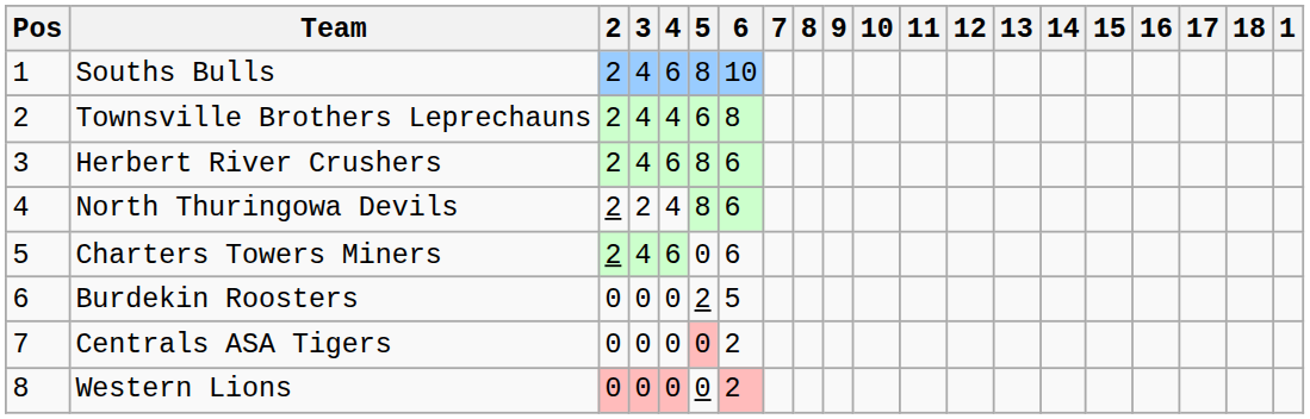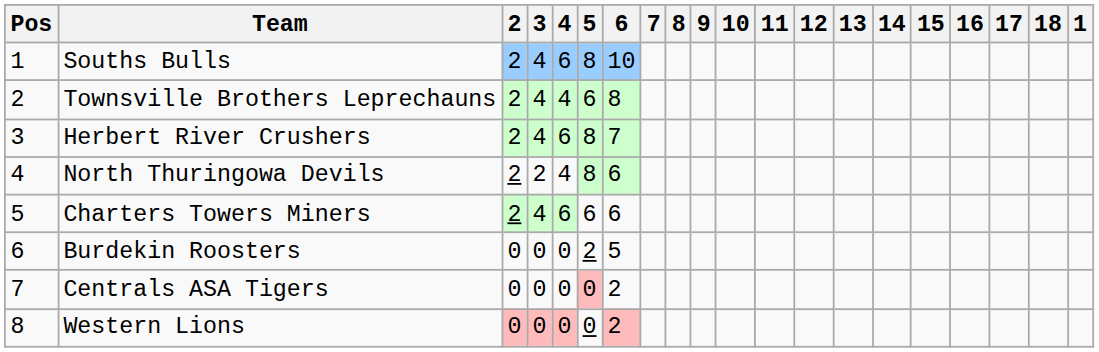 <table class="wikitable">
 <tr>
 <th>Pos</th>
 <th>Team</th>
 <th>2</th>
 <th>3</th>
 <th>4</th>
 <th>5</th>
 <th>6</th>
 <th>7</th>
 <th>8</th>
 <th>9</th>
 <th>10</th>
 <th>11</th>
 <th>12</th>
 <th>13</th>
 <th>14</th>
 <th>15</th>
 <th>16</th>
 <th>17</th>
 <th>18</th>
 <th>1</th>
 </tr>
 <tr>
 <td>1</td>
 <td> Souths Bulls</td>
 <td style="background:#99ccff;">2</td>
 <td style="background:#99ccff;">4</td>
 <td style="background:#99ccff;">6</td>
 <td style="background:#99ccff;">8</td>
 <td style="background:#99ccff;">10</td>
 <td></td>
 <td></td>
 <td></td>
 <td></td>
 <td></td>
 <td></td>
 <td></td>
 <td></td>
 <td></td>
 <td></td>
 <td></td>
 <td></td>
 <td></td>
 </tr>
 <tr>
 <td>2</td>
 <td> Townsville Brothers Leprechauns</td>
 <td style="background:#ccffcc;">2</td>
 <td style="background:#ccffcc;">4</td>
 <td style="background:#ccffcc;">4</td>
 <td style="background:#ccffcc;">6</td>
 <td style="background:#ccffcc;">8</td>
 <td></td>
 <td></td>
 <td></td>
 <td></td>
 <td></td>
 <td></td>
 <td></td>
 <td></td>
 <td></td>
 <td></td>
 <td></td>
 <td></td>
 <td></td>
 </tr>
 <tr>
 <td>3</td>
 <td> Herbert River Crushers</td>
 <td style="background:#ccffcc;">2</td>
 <td style="background:#ccffcc;">4</td>
 <td style="background:#ccffcc;">6</td>
 <td style="background:#ccffcc;">8</td>
-<td style="background:#ccffcc;">6</td>
+<td style="background:#ccffcc;">7</td>
 <td></td>
 <td></td>
 <td></td>
 <td></td>
 <td></td>
 <td></td>
 <td></td>
 <td></td>
 <td></td>
 <td></td>
 <td></td>
 <td></td>
 <td></td>
 </tr>
 <tr>
 <td>4</td>
 <td> North Thuringowa Devils</td>
 <td><u>2</u></td>
 <td>2</td>
 <td>4</td>
 <td style="background:#ccffcc;">8</td>
 <td style="background:#ccffcc;">6</td>
 <td></td>
 <td></td>
 <td></td>
 <td></td>
 <td></td>
 <td></td>
 <td></td>
 <td></td>
 <td></td>
 <td></td>
 <td></td>
 <td></td>
 <td></td>
 </tr>
 <tr>
 <td>5</td>
 <td> Charters Towers Miners</td>
 <td style="background:#ccffcc;"><u>2</u></td>
 <td style="background:#ccffcc;">4</td>
 <td style="background:#ccffcc;">6</td>
-<td>0</td>
+<td>6</td>
 <td>6</td>
 <td></td>
 <td></td>
 <td></td>
 <td></td>
 <td></td>
 <td></td>
 <td></td>
 <td></td>
 <td></td>
 <td></td>
 <td></td>
 <td></td>
 <td></td>
 </tr>
 <tr>
 <td>6</td>
 <td> Burdekin Roosters</td>
 <td>0</td>
 <td>0</td>
 <td>0</td>
 <td><u>2</u></td>
 <td>5</td>
 <td></td>
 <td></td>
 <td></td>
 <td></td>
 <td></td>
 <td></td>
 <td></td>
 <td></td>
 <td></td>
 <td></td>
 <td></td>
 <td></td>
 <td></td>
 </tr>
 <tr>
 <td>7</td>
 <td> Centrals ASA Tigers</td>
 <td>0</td>
 <td>0</td>
 <td>0</td>
 <td style="background:#ffbbbb;">0</td>
 <td>2</td>
 <td></td>
 <td></td>
 <td></td>
 <td></td>
 <td></td>
 <td></td>
 <td></td>
 <td></td>
 <td></td>
 <td></td>
 <td></td>
 <td></td>
 <td></td>
 </tr>
 <tr>
 <td>8</td>
 <td> Western Lions</td>
 <td style="background:#ffbbbb;">0</td>
 <td style="background:#ffbbbb;">0</td>
 <td style="background:#ffbbbb;">0</td>
 <td><u>0</u></td>
 <td style="background:#ffbbbb;">2</td>
 <td></td>
 <td></td>
 <td></td>
 <td></td>
 <td></td>
 <td></td>
 <td></td>
 <td></td>
 <td></td>
 <td></td>
 <td></td>
 <td></td>
 <td></td>
 </tr>
 </table>
